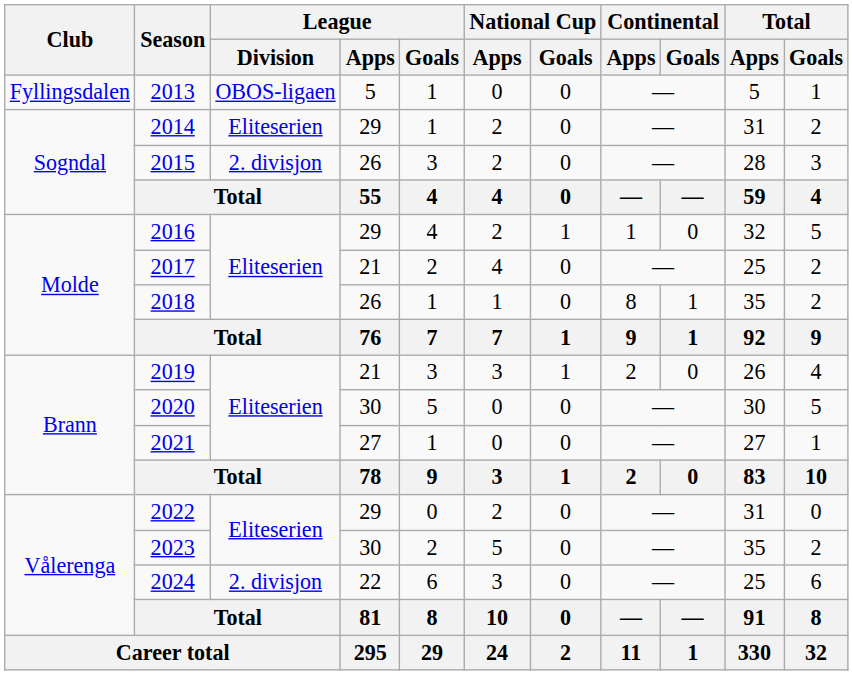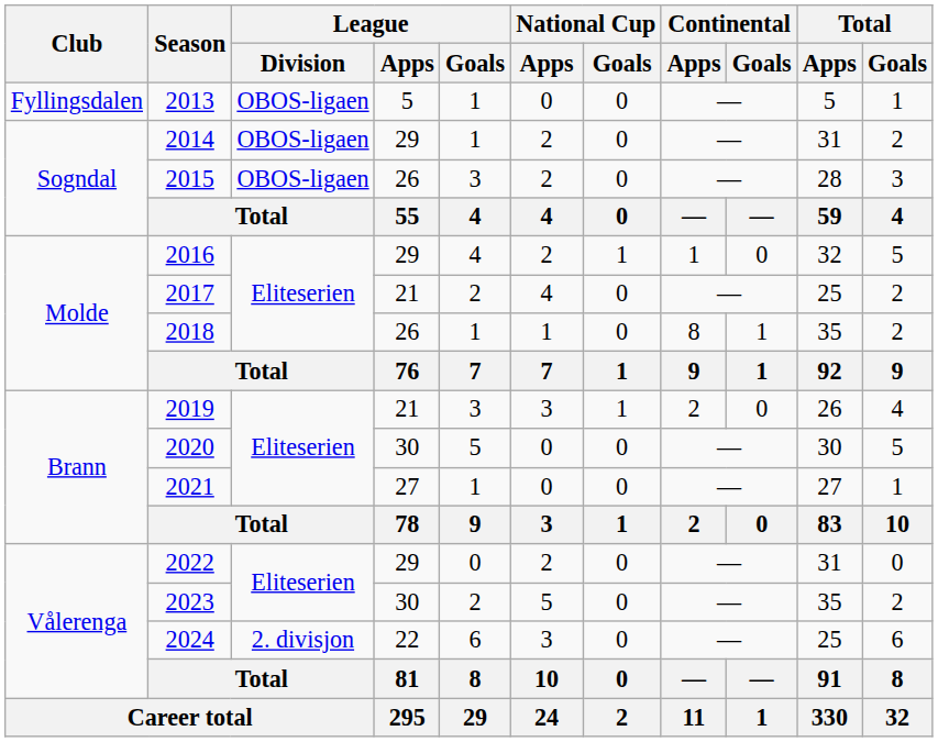 <table class="wikitable" style="text-align: center;">
 <tr>
 <th rowspan="2">Club</th>
 <th rowspan="2">Season</th>
 <th colspan="3">League</th>
 <th colspan="2">National Cup</th>
 <th colspan="2">Continental</th>
 <th colspan="2">Total</th>
 </tr>
 <tr>
 <th>Division</th>
 <th>Apps</th>
 <th>Goals</th>
 <th>Apps</th>
 <th>Goals</th>
 <th>Apps</th>
 <th>Goals</th>
 <th>Apps</th>
 <th>Goals</th>
 </tr>
 <tr>
 <td valign="center"><a href='#'>Fyllingsdalen</a></td>
 <td><a href='#'>2013</a></td>
 <td><a href='#'>OBOS-ligaen</a></td>
 <td>5</td>
 <td>1</td>
 <td>0</td>
 <td>0</td>
 <td colspan="2">—</td>
 <td>5</td>
 <td>1</td>
 </tr>
 <tr>
 <td rowspan="3" valign="center"><a href='#'>Sogndal</a></td>
 <td><a href='#'>2014</a></td>
-<td><a href='#'>Eliteserien</a></td>
+<td rowspan="1" valign="center"><a href='#'>OBOS-ligaen</a></td>
 <td>29</td>
 <td>1</td>
 <td>2</td>
 <td>0</td>
 <td colspan="2">—</td>
 <td>31</td>
 <td>2</td>
 </tr>
 <tr>
 <td><a href='#'>2015</a></td>
-<td><a href='#'>2. divisjon</a></td>
+<td><a href='#'>OBOS-ligaen</a></td>
 <td>26</td>
 <td>3</td>
 <td>2</td>
 <td>0</td>
 <td colspan="2">—</td>
 <td>28</td>
 <td>3</td>
 </tr>
 <tr>
 <th colspan="2">Total</th>
 <th>55</th>
 <th>4</th>
 <th>4</th>
 <th>0</th>
 <th>—</th>
 <th>—</th>
 <th>59</th>
 <th>4</th>
 </tr>
 <tr>
 <td rowspan="4" valign="center"><a href='#'>Molde</a></td>
 <td><a href='#'>2016</a></td>
 <td rowspan="3" valign="center"><a href='#'>Eliteserien</a></td>
 <td>29</td>
 <td>4</td>
 <td>2</td>
 <td>1</td>
 <td>1</td>
 <td>0</td>
 <td>32</td>
 <td>5</td>
 </tr>
 <tr>
 <td><a href='#'>2017</a></td>
 <td>21</td>
 <td>2</td>
 <td>4</td>
 <td>0</td>
 <td colspan="2">—</td>
 <td>25</td>
 <td>2</td>
 </tr>
 <tr>
 <td><a href='#'>2018</a></td>
 <td>26</td>
 <td>1</td>
 <td>1</td>
 <td>0</td>
 <td>8</td>
 <td>1</td>
 <td>35</td>
 <td>2</td>
 </tr>
 <tr>
 <th colspan="2">Total</th>
 <th>76</th>
 <th>7</th>
 <th>7</th>
 <th>1</th>
 <th>9</th>
 <th>1</th>
 <th>92</th>
 <th>9</th>
 </tr>
 <tr>
 <td rowspan="4" valign="center"><a href='#'>Brann</a></td>
 <td><a href='#'>2019</a></td>
 <td rowspan="3" valign="center"><a href='#'>Eliteserien</a></td>
 <td>21</td>
 <td>3</td>
 <td>3</td>
 <td>1</td>
 <td>2</td>
 <td>0</td>
 <td>26</td>
 <td>4</td>
 </tr>
 <tr>
 <td><a href='#'>2020</a></td>
 <td>30</td>
 <td>5</td>
 <td>0</td>
 <td>0</td>
 <td colspan="2">—</td>
 <td>30</td>
 <td>5</td>
 </tr>
 <tr>
 <td><a href='#'>2021</a></td>
 <td>27</td>
 <td>1</td>
 <td>0</td>
 <td>0</td>
 <td colspan="2">—</td>
 <td>27</td>
 <td>1</td>
 </tr>
 <tr>
 <th colspan="2">Total</th>
 <th>78</th>
 <th>9</th>
 <th>3</th>
 <th>1</th>
 <th>2</th>
 <th>0</th>
 <th>83</th>
 <th>10</th>
 </tr>
 <tr>
 <td rowspan="4" valign="center"><a href='#'>Vålerenga</a></td>
 <td><a href='#'>2022</a></td>
 <td rowspan="2" valign="center"><a href='#'>Eliteserien</a></td>
 <td>29</td>
 <td>0</td>
 <td>2</td>
 <td>0</td>
 <td colspan="2">—</td>
 <td>31</td>
 <td>0</td>
 </tr>
 <tr>
 <td><a href='#'>2023</a></td>
 <td>30</td>
 <td>2</td>
 <td>5</td>
 <td>0</td>
 <td colspan="2">—</td>
 <td>35</td>
 <td>2</td>
 </tr>
 <tr>
 <td><a href='#'>2024</a></td>
 <td><a href='#'>2. divisjon</a></td>
 <td>22</td>
 <td>6</td>
 <td>3</td>
 <td>0</td>
 <td colspan="2">—</td>
 <td>25</td>
 <td>6</td>
 </tr>
 <tr>
 <th colspan="2">Total</th>
 <th>81</th>
 <th>8</th>
 <th>10</th>
 <th>0</th>
 <th>—</th>
 <th>—</th>
 <th>91</th>
 <th>8</th>
 </tr>
 <tr>
 <th rowspan="1" colspan="3" valign="center">Career total</th>
 <th>295</th>
 <th>29</th>
 <th>24</th>
 <th>2</th>
 <th>11</th>
 <th>1</th>
 <th>330</th>
 <th>32</th>
 </tr>
 </table>
